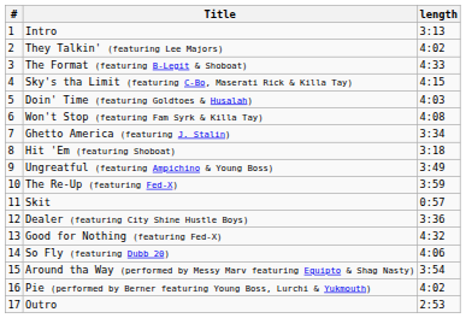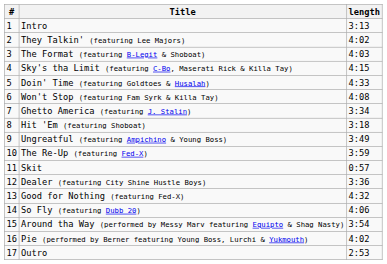 <table class="wikitable">
 <tr>
 <th>#</th>
 <th>Title</th>
 <th>length</th>
 </tr>
 <tr>
 <td>1</td>
 <td>Intro</td>
 <td>3:13</td>
 </tr>
 <tr>
 <td>2</td>
 <td>They Talkin' <small>(featuring Lee Majors)</small></td>
 <td>4:02</td>
 </tr>
 <tr>
 <td>3</td>
 <td>The Format <small>(featuring <a href='#'>B-Legit</a> & Shoboat)</small></td>
-<td>4:33</td>
+<td>4:03</td>
 </tr>
 <tr>
 <td>4</td>
 <td>Sky's tha Limit <small>(featuring <a href='#'>C-Bo</a>, Maserati Rick & Killa Tay)</small></td>
 <td>4:15</td>
 </tr>
 <tr>
 <td>5</td>
 <td>Doin' Time <small>(featuring Goldtoes & <a href='#'>Husalah</a>)</small></td>
-<td>4:03</td>
+<td>4:33</td>
 </tr>
 <tr>
 <td>6</td>
 <td>Won't Stop <small>(featuring Fam Syrk & Killa Tay)</small></td>
 <td>4:08</td>
 </tr>
 <tr>
 <td>7</td>
 <td>Ghetto America <small>(featuring <a href='#'>J. Stalin</a>)</small></td>
 <td>3:34</td>
 </tr>
 <tr>
 <td>8</td>
 <td>Hit 'Em <small>(featuring Shoboat)</small></td>
 <td>3:18</td>
 </tr>
 <tr>
 <td>9</td>
 <td>Ungreatful <small>(featuring <a href='#'>Ampichino</a> & Young Boss)</small></td>
 <td>3:49</td>
 </tr>
 <tr>
 <td>10</td>
 <td>The Re-Up <small>(featuring <a href='#'>Fed-X</a>)</small></td>
 <td>3:59</td>
 </tr>
 <tr>
 <td>11</td>
 <td>Skit</td>
 <td>0:57</td>
 </tr>
 <tr>
 <td>12</td>
 <td>Dealer <small>(featuring City Shine Hustle Boys)</small></td>
 <td>3:36</td>
 </tr>
 <tr>
 <td>13</td>
 <td>Good for Nothing <small>(featuring Fed-X)</small></td>
 <td>4:32</td>
 </tr>
 <tr>
 <td>14</td>
 <td>So Fly <small>(featuring <a href='#'>Dubb 20</a>)</small></td>
 <td>4:06</td>
 </tr>
 <tr>
 <td>15</td>
 <td>Around tha Way <small>(performed by Messy Marv featuring <a href='#'>Equipto</a> & Shag Nasty)</small></td>
 <td>3:54</td>
 </tr>
 <tr>
 <td>16</td>
 <td>Pie <small>(performed by Berner featuring Young Boss, Lurchi & <a href='#'>Yukmouth</a>)</small></td>
 <td>4:02</td>
 </tr>
 <tr>
 <td>17</td>
 <td>Outro</td>
 <td>2:53</td>
 </tr>
 </table>
